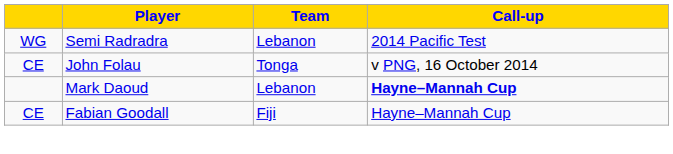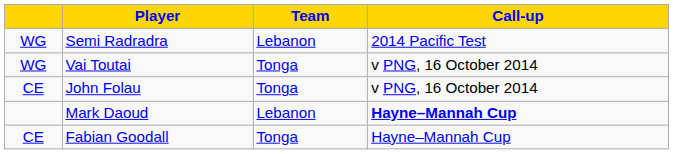 <table class="wikitable" style="width:700px;">
 <tr style="background:#bdb76b;">
 </tr>
 <tr bgcolor=#bdb76b>
 <th style="background:gold; color:blue; text-align:center;"></th>
 <th style="background:gold; color:blue; text-align:center;">Player</th>
 <th style="background:gold; color:blue; text-align:center;">Team</th>
 <th style="background:gold; color:blue; text-align:center;">Call-up</th>
 </tr>
 <tr>
 <td style="text-align:center"><a href='#'>WG</a></td>
 <td><a href='#'>Semi Radradra</a></td>
 <td> <a href='#'>Lebanon</a></td>
 <td><a href='#'>2014 Pacific Test</a></td>
 </tr>
 <tr>
+<td style="text-align:center"><a href='#'>WG</a></td>
+<td><a href='#'>Vai Toutai</a></td>
+<td> <a href='#'>Tonga</a></td>
+<td>v  <a href='#'>PNG</a>, 16 October 2014</td>
+</tr>
+<tr>
 <td style="text-align:center"><a href='#'>CE</a></td>
 <td><a href='#'>John Folau</a></td>
 <td> <a href='#'>Tonga</a></td>
 <td>v  <a href='#'>PNG</a>, 16 October 2014</td>
 </tr>
 <tr>
 <td></td>
 <td><a href='#'>Mark Daoud</a></td>
 <td> <a href='#'>Lebanon</a></td>
 <td><strong><a href='#'>Hayne–Mannah Cup</a></strong></td>
 </tr>
 <tr>
 <td style="text-align:center"><a href='#'>CE</a></td>
 <td><a href='#'>Fabian Goodall</a></td>
-<td> <a href='#'>Fiji</a></td>
+<td> <a href='#'>Tonga</a></td>
 <td><a href='#'>Hayne–Mannah Cup</a></td>
 </tr>
 </table>
